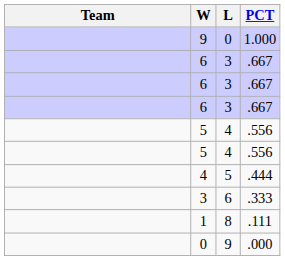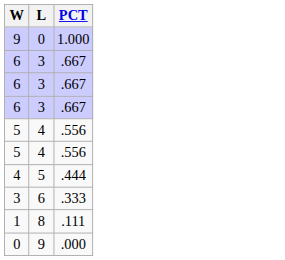 <table class="wikitable" style="text-align:center;">
 <tr>
-<th width=200px>Team</th>
 <th width=20px>W</th>
 <th width=20px>L</th>
 <th width=30px><a href='#'>PCT</a></th>
 </tr>
 <tr bgcolor=#CCCCFF>
-<td align=left></td>
 <td>9</td>
 <td>0</td>
 <td>1.000</td>
 </tr>
 <tr bgcolor=#CCCCFF>
-<td align=left></td>
 <td>6</td>
 <td>3</td>
 <td>.667</td>
 </tr>
 <tr bgcolor=#CCCCFF>
-<td align=left></td>
 <td>6</td>
 <td>3</td>
 <td>.667</td>
 </tr>
 <tr bgcolor=#CCCCFF>
-<td align=left></td>
 <td>6</td>
 <td>3</td>
 <td>.667</td>
 </tr>
 <tr>
-<td align=left></td>
 <td>5</td>
 <td>4</td>
 <td>.556</td>
 </tr>
 <tr>
-<td align=left><strong></strong></td>
 <td>5</td>
 <td>4</td>
 <td>.556</td>
 </tr>
 <tr>
-<td align=left></td>
 <td>4</td>
 <td>5</td>
 <td>.444</td>
 </tr>
 <tr>
-<td align=left></td>
 <td>3</td>
 <td>6</td>
 <td>.333</td>
 </tr>
 <tr>
-<td align=left></td>
 <td>1</td>
 <td>8</td>
 <td>.111</td>
 </tr>
 <tr>
-<td align=left></td>
 <td>0</td>
 <td>9</td>
 <td>.000</td>
 </tr>
 </table>
